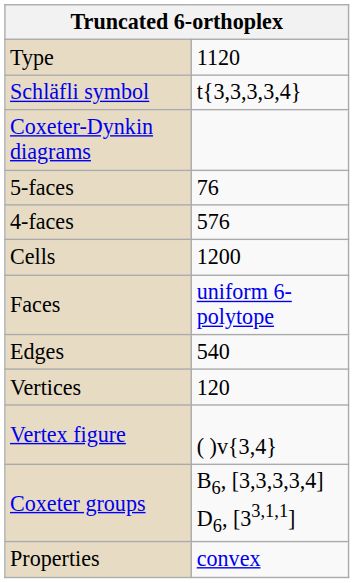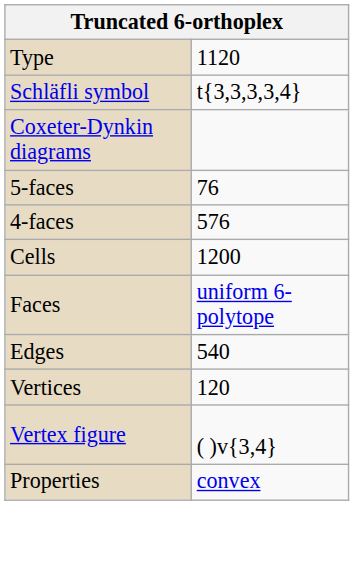 <table class="wikitable" align="right" style="margin-left:10px" width="250">
 <tr>
 <th bgcolor=#e7dcc3 colspan=2>Truncated 6-orthoplex</th>
 </tr>
 <tr>
 <td bgcolor=#e7dcc3>Type</td>
 <td>1120</td>
 </tr>
 <tr>
 <td bgcolor=#e7dcc3><a href='#'>Schläfli symbol</a></td>
 <td>t{3,3,3,3,4}</td>
 </tr>
 <tr>
 <td bgcolor=#e7dcc3><a href='#'>Coxeter-Dynkin diagrams</a></td>
 <td><br><br></td>
 </tr>
 <tr>
 <td bgcolor=#e7dcc3>5-faces</td>
 <td>76</td>
 </tr>
 <tr>
 <td bgcolor=#e7dcc3>4-faces</td>
 <td>576</td>
 </tr>
 <tr>
 <td bgcolor=#e7dcc3>Cells</td>
 <td>1200</td>
 </tr>
 <tr>
 <td bgcolor=#e7dcc3>Faces</td>
 <td><a href='#'>uniform 6-polytope</a></td>
 </tr>
 <tr>
 <td bgcolor=#e7dcc3>Edges</td>
 <td>540</td>
 </tr>
 <tr>
 <td bgcolor=#e7dcc3>Vertices</td>
 <td>120</td>
 </tr>
 <tr>
 <td bgcolor=#e7dcc3><a href='#'>Vertex figure</a></td>
 <td><br>( )v{3,4}</td>
 </tr>
 <tr>
-<td bgcolor=#e7dcc3><a href='#'>Coxeter groups</a></td>
-<td>B<sub>6</sub>, [3,3,3,3,4]<br>D<sub>6</sub>, [3<sup>3,1,1</sup>]</td>
-</tr>
-<tr>
 <td bgcolor=#e7dcc3>Properties</td>
 <td><a href='#'>convex</a></td>
 </tr>
 </table>
